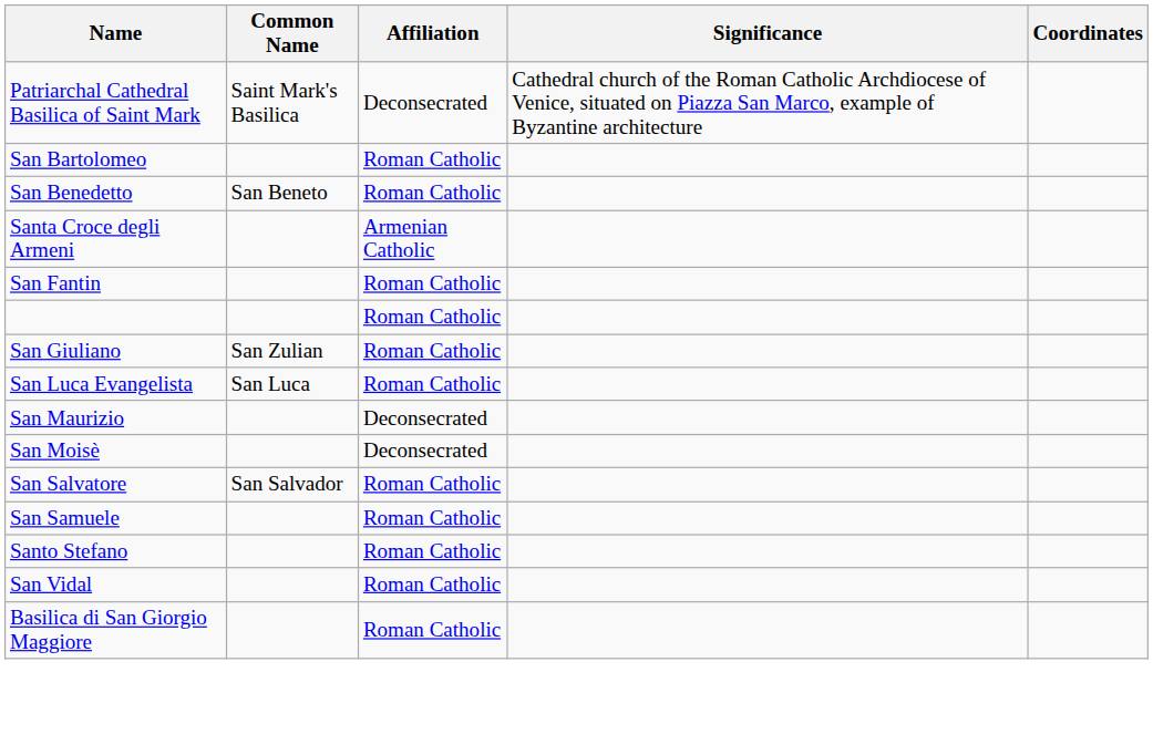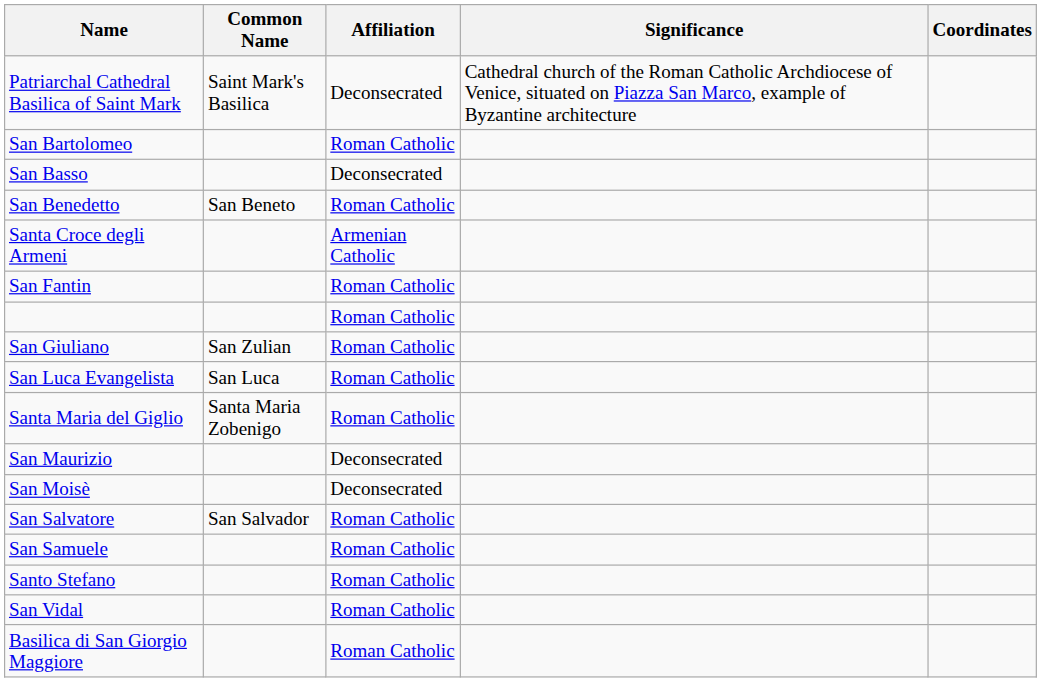 <table class="wikitable sortable">
 <tr>
 <th>Name</th>
 <th>Common Name</th>
 <th>Affiliation</th>
 <th>Significance</th>
 <th>Coordinates</th>
 </tr>
 <tr>
 <td><a href='#'>Patriarchal Cathedral Basilica of Saint Mark</a></td>
 <td>Saint Mark's Basilica</td>
 <td>Deconsecrated</td>
 <td>Cathedral church of the Roman Catholic Archdiocese of Venice, situated on <a href='#'>Piazza San Marco</a>, example of Byzantine architecture</td>
 <td></td>
 </tr>
 <tr>
 <td><a href='#'>San Bartolomeo</a></td>
 <td></td>
 <td><a href='#'>Roman Catholic</a></td>
+<td></td>
+<td></td>
+</tr>
+<tr>
+<td><a href='#'>San Basso</a></td>
+<td></td>
+<td>Deconsecrated</td>
 <td></td>
 <td></td>
 </tr>
 <tr>
 <td><a href='#'>San Benedetto</a></td>
 <td>San Beneto</td>
 <td><a href='#'>Roman Catholic</a></td>
 <td></td>
 <td></td>
 </tr>
 <tr>
 <td><a href='#'>Santa Croce degli Armeni</a></td>
 <td></td>
 <td><a href='#'>Armenian Catholic</a></td>
 <td></td>
 <td></td>
 </tr>
 <tr>
 <td><a href='#'>San Fantin</a></td>
 <td></td>
 <td><a href='#'>Roman Catholic</a></td>
 <td></td>
 <td></td>
 </tr>
 <tr>
 <td></td>
 <td></td>
 <td><a href='#'>Roman Catholic</a></td>
 <td></td>
 <td></td>
 </tr>
 <tr>
 <td><a href='#'>San Giuliano</a></td>
 <td>San Zulian</td>
 <td><a href='#'>Roman Catholic</a></td>
 <td></td>
 <td></td>
 </tr>
 <tr>
 <td><a href='#'>San Luca Evangelista</a></td>
 <td>San Luca</td>
+<td><a href='#'>Roman Catholic</a></td>
+<td></td>
+<td></td>
+</tr>
+<tr>
+<td><a href='#'>Santa Maria del Giglio</a></td>
+<td>Santa Maria Zobenigo</td>
 <td><a href='#'>Roman Catholic</a></td>
 <td></td>
 <td></td>
 </tr>
 <tr>
 <td><a href='#'>San Maurizio</a></td>
 <td></td>
 <td>Deconsecrated</td>
 <td></td>
 <td></td>
 </tr>
 <tr>
 <td><a href='#'>San Moisè</a></td>
 <td></td>
 <td>Deconsecrated</td>
 <td></td>
 <td></td>
 </tr>
 <tr>
 <td><a href='#'>San Salvatore</a></td>
 <td>San Salvador</td>
 <td><a href='#'>Roman Catholic</a></td>
 <td></td>
 <td></td>
 </tr>
 <tr>
 <td><a href='#'>San Samuele</a></td>
 <td></td>
 <td><a href='#'>Roman Catholic</a></td>
 <td></td>
 <td></td>
 </tr>
 <tr>
 <td><a href='#'>Santo Stefano</a></td>
 <td></td>
 <td><a href='#'>Roman Catholic</a></td>
 <td></td>
 <td></td>
 </tr>
 <tr>
 <td><a href='#'>San Vidal</a></td>
 <td></td>
 <td><a href='#'>Roman Catholic</a></td>
 <td></td>
 <td></td>
 </tr>
 <tr>
 <td><a href='#'>Basilica di San Giorgio Maggiore</a></td>
 <td></td>
 <td><a href='#'>Roman Catholic</a></td>
 <td></td>
 <td></td>
 </tr>
 </table>
